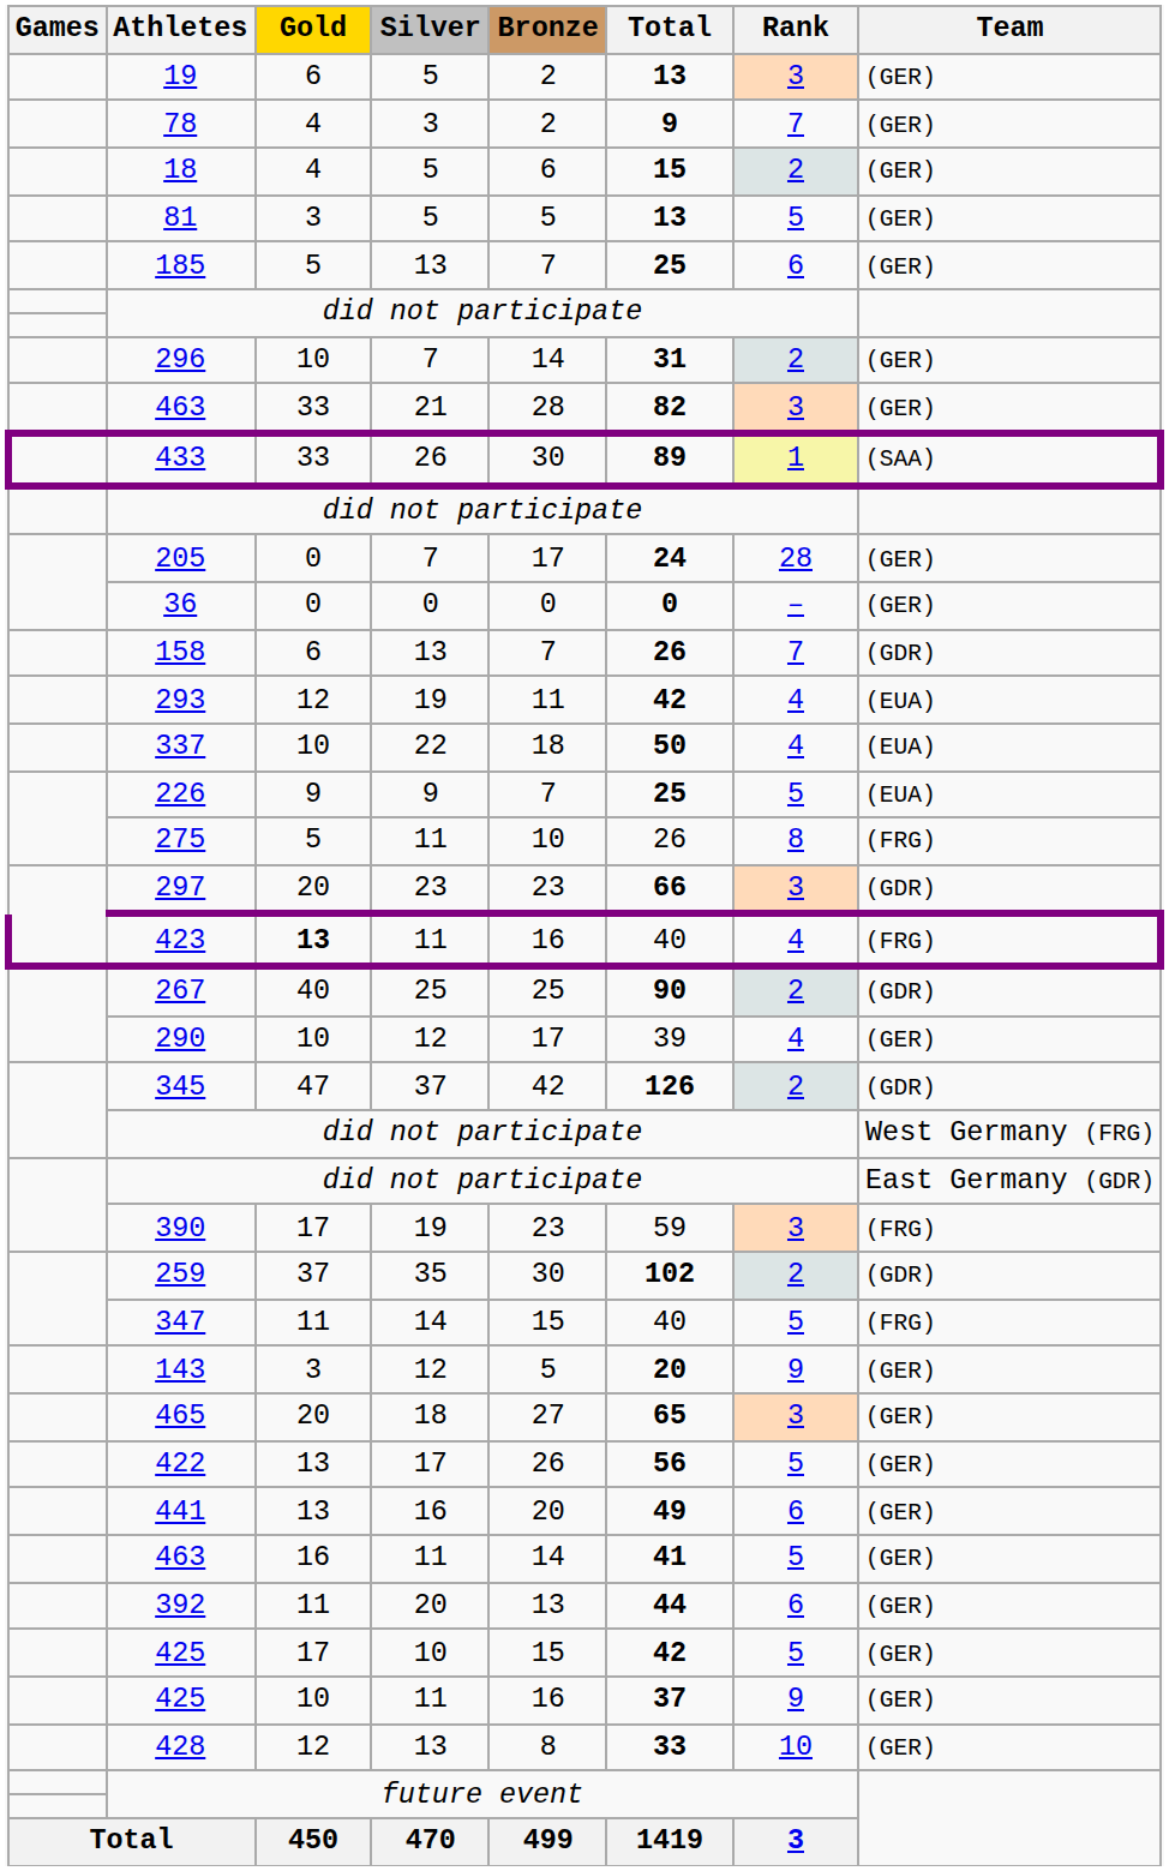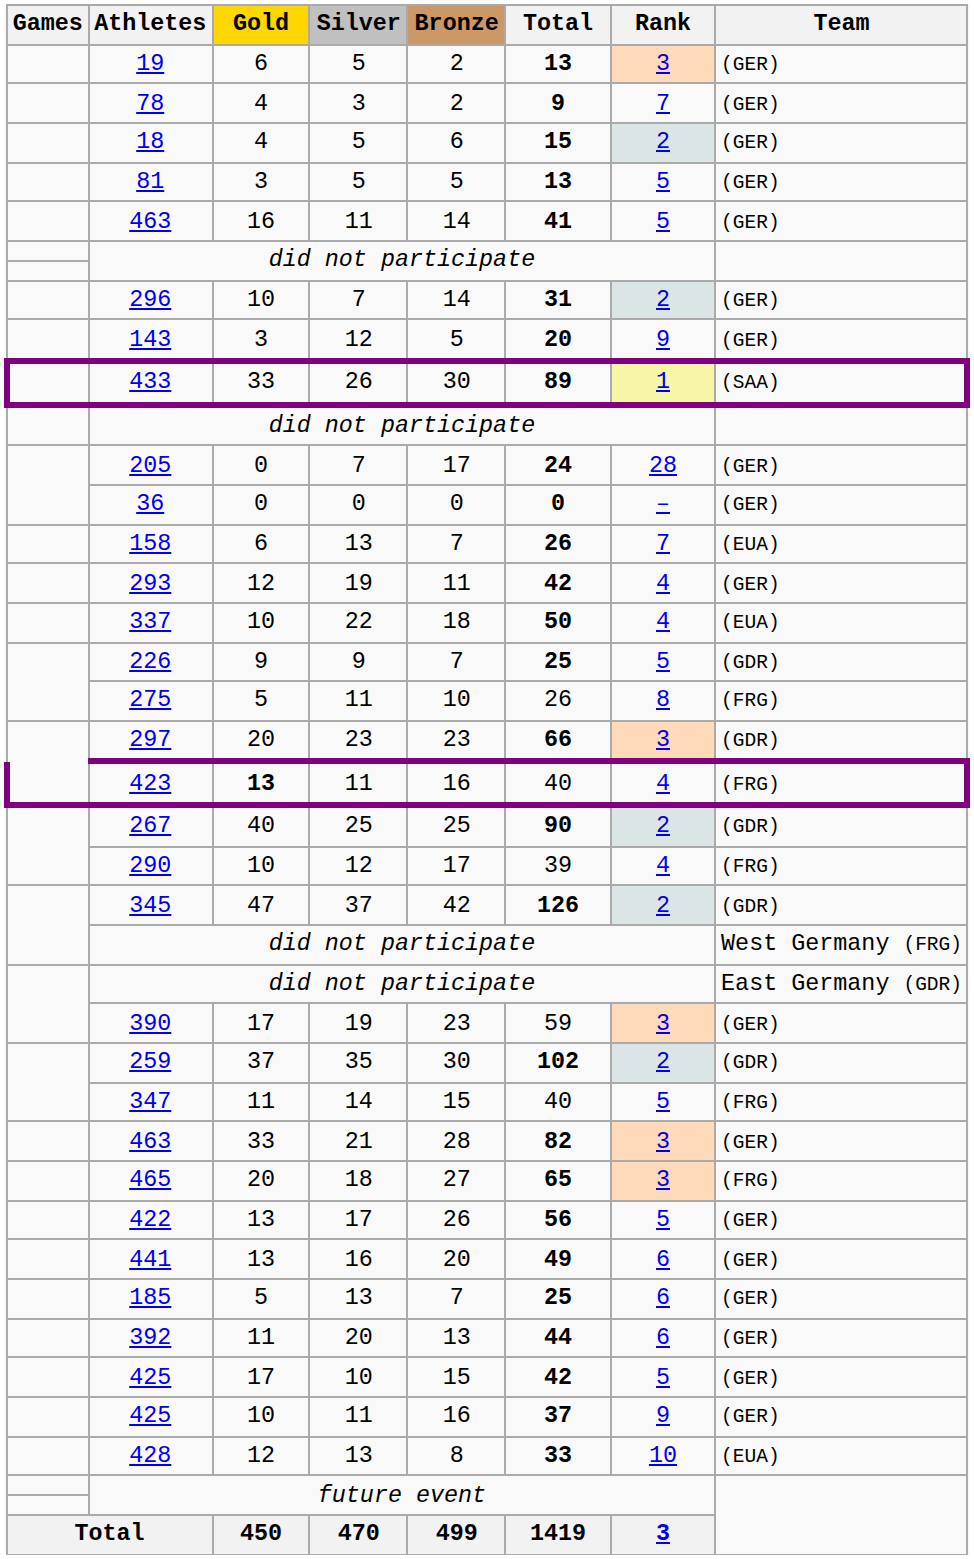 <table class="wikitable" style="text-align:center; font-size:90%;">
 <tr>
 <th>Games</th>
 <th>Athletes</th>
 <td style="background:gold; width:3.7em; font-weight:bold;">Gold</td>
 <td style="background:silver; width:3.7em; font-weight:bold;">Silver</td>
 <td style="background:#cc9966; width:3.7em; font-weight:bold;">Bronze</td>
 <th style="width:4em; font-weight:bold;">Total</th>
 <th style="width:4em; font-weight:bold;">Rank</th>
 <th>Team</th>
 </tr>
 <tr>
 <td align=left></td>
 <td><a href='#'>19</a></td>
 <td>6</td>
 <td>5</td>
 <td>2</td>
 <td><strong>13</strong></td>
 <td bgcolor=ffdab9><a href='#'>3</a></td>
 <td align=left> <small>(GER)</small></td>
 </tr>
 <tr>
 <td align=left></td>
 <td><a href='#'>78</a></td>
 <td>4</td>
 <td>3</td>
 <td>2</td>
 <td><strong>9</strong></td>
 <td><a href='#'>7</a></td>
 <td align=left> <small>(GER)</small></td>
 </tr>
 <tr>
 <td align=left></td>
 <td><a href='#'>18</a></td>
 <td>4</td>
 <td>5</td>
 <td>6</td>
 <td><strong>15</strong></td>
 <td bgcolor=DCE5E5><a href='#'>2</a></td>
 <td align=left> <small>(GER)</small></td>
 </tr>
 <tr>
 <td align=left></td>
 <td><a href='#'>81</a></td>
 <td>3</td>
 <td>5</td>
 <td>5</td>
 <td><strong>13</strong></td>
 <td><a href='#'>5</a></td>
 <td align=left> <small>(GER)</small></td>
 </tr>
 <tr>
 <td align=left></td>
-<td><a href='#'>185</a></td>
-<td>5</td>
-<td>13</td>
-<td>7</td>
-<td><strong>25</strong></td>
-<td><a href='#'>6</a></td>
+<td><a href='#'>463</a></td>
+<td>16</td>
+<td>11</td>
+<td>14</td>
+<td><strong>41</strong></td>
+<td><a href='#'>5</a></td>
 <td align=left> <small>(GER)</small></td>
 </tr>
 <tr>
 <td align=left></td>
 <td colspan=6; rowspan=2><em>did not participate</em></td>
 </tr>
 <tr>
 <td align=left></td>
 </tr>
 <tr>
 <td align=left></td>
 <td><a href='#'>296</a></td>
 <td>10</td>
 <td>7</td>
 <td>14</td>
 <td><strong>31</strong></td>
 <td bgcolor=DCE5E5><a href='#'>2</a></td>
 <td align=left> <small>(GER)</small></td>
 </tr>
 <tr>
 <td align=left></td>
-<td><a href='#'>463</a></td>
-<td>33</td>
-<td>21</td>
-<td>28</td>
-<td><strong>82</strong></td>
-<td bgcolor=ffdab9><a href='#'>3</a></td>
+<td><a href='#'>143</a></td>
+<td>3</td>
+<td>12</td>
+<td>5</td>
+<td><strong>20</strong></td>
+<td><a href='#'>9</a></td>
 <td align=left> <small>(GER)</small></td>
 </tr>
 <tr style="border: 3px solid purple">
 <td align=left></td>
 <td><a href='#'>433</a></td>
 <td>33</td>
 <td>26</td>
 <td>30</td>
 <td><strong>89</strong></td>
 <td bgcolor=F7F6A8><a href='#'>1</a></td>
 <td align=left> <small>(SAA)</small></td>
 </tr>
 <tr>
 <td align=left></td>
 <td colspan=6><em>did not participate</em></td>
 </tr>
 <tr>
 <td align=left rowspan=2></td>
 <td><a href='#'>205</a></td>
 <td>0</td>
 <td>7</td>
 <td>17</td>
 <td><strong>24</strong></td>
 <td><a href='#'>28</a></td>
 <td align=left> <small>(GER)</small></td>
 </tr>
 <tr>
 <td><a href='#'>36</a></td>
 <td>0</td>
 <td>0</td>
 <td>0</td>
 <td><strong>0</strong></td>
 <td><a href='#'>–</a></td>
 <td align=left> <small>(GER)</small></td>
 </tr>
 <tr>
 <td align=left></td>
 <td><a href='#'>158</a></td>
 <td>6</td>
 <td>13</td>
 <td>7</td>
 <td><strong>26</strong></td>
 <td><a href='#'>7</a></td>
-<td align=left> <small>(GDR)</small></td>
+<td align=left> <small>(EUA)</small></td>
 </tr>
 <tr>
 <td align=left></td>
 <td><a href='#'>293</a></td>
 <td>12</td>
 <td>19</td>
 <td>11</td>
 <td><strong>42</strong></td>
 <td><a href='#'>4</a></td>
-<td align=left> <small>(EUA)</small></td>
+<td align=left> <small>(GER)</small></td>
 </tr>
 <tr>
 <td align=left></td>
 <td><a href='#'>337</a></td>
 <td>10</td>
 <td>22</td>
 <td>18</td>
 <td><strong>50</strong></td>
 <td><a href='#'>4</a></td>
 <td align=left> <small>(EUA)</small></td>
 </tr>
 <tr>
 <td align=left rowspan=2></td>
 <td><a href='#'>226</a></td>
 <td>9</td>
 <td>9</td>
 <td>7</td>
 <td><strong>25</strong></td>
 <td><a href='#'>5</a></td>
-<td align=left> <small>(EUA)</small></td>
+<td align=left> <small>(GDR)</small></td>
 </tr>
 <tr>
 <td><a href='#'>275</a></td>
 <td>5</td>
 <td>11</td>
 <td>10</td>
 <td>26</td>
 <td><a href='#'>8</a></td>
 <td align=left> <small>(FRG)</small></td>
 </tr>
 <tr>
 <td align=left rowspan=2></td>
 <td><a href='#'>297</a></td>
 <td>20</td>
 <td>23</td>
 <td>23</td>
 <td><strong>66</strong></td>
 <td bgcolor=ffdab9><a href='#'>3</a></td>
 <td align=left> <small>(GDR)</small></td>
 </tr>
 <tr style="border: 3px solid purple">
 <td><a href='#'>423</a></td>
 <td><strong>13</strong></td>
 <td>11</td>
 <td>16</td>
 <td>40</td>
 <td><a href='#'>4</a></td>
 <td align=left> <small>(FRG)</small></td>
 </tr>
 <tr>
 <td align=left rowspan=2></td>
 <td><a href='#'>267</a></td>
 <td>40</td>
 <td>25</td>
 <td>25</td>
 <td><strong>90</strong></td>
 <td bgcolor=DCE5E5><a href='#'>2</a></td>
 <td align=left> <small>(GDR)</small></td>
 </tr>
 <tr>
 <td><a href='#'>290</a></td>
 <td>10</td>
 <td>12</td>
 <td>17</td>
 <td>39</td>
 <td><a href='#'>4</a></td>
-<td align=left> <small>(GER)</small></td>
+<td align=left> <small>(FRG)</small></td>
 </tr>
 <tr>
 <td align=left rowspan=2></td>
 <td><a href='#'>345</a></td>
 <td>47</td>
 <td>37</td>
 <td>42</td>
 <td><strong>126</strong></td>
 <td bgcolor=DCE5E5><a href='#'>2</a></td>
 <td align=left> <small>(GDR)</small></td>
 </tr>
 <tr>
 <td colspan=6><em>did not participate</em></td>
 <td align=left> West Germany <small>(FRG)</small></td>
 </tr>
 <tr>
 <td align=left rowspan=2></td>
 <td colspan=6;><em>did not participate</em></td>
 <td align=left> East Germany <small>(GDR)</small></td>
 </tr>
 <tr>
 <td><a href='#'>390</a></td>
 <td>17</td>
 <td>19</td>
 <td>23</td>
 <td>59</td>
 <td bgcolor=ffdab9><a href='#'>3</a></td>
-<td align=left> <small>(FRG)</small></td>
+<td align=left> <small>(GER)</small></td>
 </tr>
 <tr>
 <td align=left rowspan=2></td>
 <td><a href='#'>259</a></td>
 <td>37</td>
 <td>35</td>
 <td>30</td>
 <td><strong>102</strong></td>
 <td bgcolor=DCE5E5><a href='#'>2</a></td>
 <td align=left> <small>(GDR)</small></td>
 </tr>
 <tr>
 <td><a href='#'>347</a></td>
 <td>11</td>
 <td>14</td>
 <td>15</td>
 <td>40</td>
 <td><a href='#'>5</a></td>
 <td align=left> <small>(FRG)</small></td>
 </tr>
 <tr>
 <td align=left></td>
-<td><a href='#'>143</a></td>
-<td>3</td>
-<td>12</td>
-<td>5</td>
-<td><strong>20</strong></td>
-<td><a href='#'>9</a></td>
+<td><a href='#'>463</a></td>
+<td>33</td>
+<td>21</td>
+<td>28</td>
+<td><strong>82</strong></td>
+<td bgcolor=ffdab9><a href='#'>3</a></td>
 <td align=left> <small>(GER)</small></td>
 </tr>
 <tr>
 <td align=left></td>
 <td><a href='#'>465</a></td>
 <td>20</td>
 <td>18</td>
 <td>27</td>
 <td><strong>65</strong></td>
 <td bgcolor=ffdab9><a href='#'>3</a></td>
-<td align=left> <small>(GER)</small></td>
+<td align=left> <small>(FRG)</small></td>
 </tr>
 <tr>
 <td align=left></td>
 <td><a href='#'>422</a></td>
 <td>13</td>
 <td>17</td>
 <td>26</td>
 <td><strong>56</strong></td>
 <td><a href='#'>5</a></td>
 <td align=left> <small>(GER)</small></td>
 </tr>
 <tr>
 <td align=left></td>
 <td><a href='#'>441</a></td>
 <td>13</td>
 <td>16</td>
 <td>20</td>
 <td><strong>49</strong></td>
 <td><a href='#'>6</a></td>
 <td align=left> <small>(GER)</small></td>
 </tr>
 <tr>
 <td align=left></td>
-<td><a href='#'>463</a></td>
-<td>16</td>
-<td>11</td>
-<td>14</td>
-<td><strong>41</strong></td>
-<td><a href='#'>5</a></td>
+<td><a href='#'>185</a></td>
+<td>5</td>
+<td>13</td>
+<td>7</td>
+<td><strong>25</strong></td>
+<td><a href='#'>6</a></td>
 <td align=left> <small>(GER)</small></td>
 </tr>
 <tr>
 <td align=left></td>
 <td><a href='#'>392</a></td>
 <td>11</td>
 <td>20</td>
 <td>13</td>
 <td><strong>44</strong></td>
 <td><a href='#'>6</a></td>
 <td align=left> <small>(GER)</small></td>
 </tr>
 <tr>
 <td align=left></td>
 <td><a href='#'>425</a></td>
 <td>17</td>
 <td>10</td>
 <td>15</td>
 <td><strong>42</strong></td>
 <td><a href='#'>5</a></td>
 <td align=left> <small>(GER)</small></td>
 </tr>
 <tr>
 <td align=left></td>
 <td><a href='#'>425</a></td>
 <td>10</td>
 <td>11</td>
 <td>16</td>
 <td><strong>37</strong></td>
 <td><a href='#'>9</a></td>
 <td align=left> <small>(GER)</small></td>
 </tr>
 <tr>
 <td align=left></td>
 <td><a href='#'>428</a></td>
 <td>12</td>
 <td>13</td>
 <td>8</td>
 <td><strong>33</strong></td>
 <td><a href='#'>10</a></td>
-<td align=left> <small>(GER)</small></td>
+<td align=left> <small>(EUA)</small></td>
 </tr>
 <tr>
 <td align=left></td>
 <td colspan=6; rowspan=2><em>future event</em></td>
 </tr>
 <tr>
 <td align=left></td>
 </tr>
 <tr>
 <th colspan=2>Total</th>
 <th>450</th>
 <th>470</th>
 <th>499</th>
 <th>1419</th>
 <th><a href='#'>3</a></th>
 </tr>
 </table>
